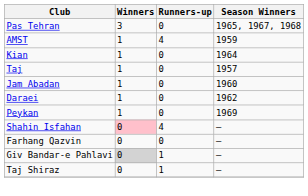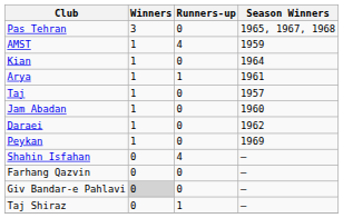 <table class="wikitable">
 <tr>
 <th>Club</th>
 <th>Winners</th>
 <th>Runners-up</th>
 <th>Season Winners</th>
 </tr>
 <tr>
 <td><a href='#'>Pas Tehran</a></td>
 <td>3</td>
 <td>0</td>
 <td>1965, 1967, 1968</td>
 </tr>
 <tr>
 <td><a href='#'>AMST</a></td>
 <td>1</td>
 <td>4</td>
 <td>1959</td>
 </tr>
 <tr>
 <td><a href='#'>Kian</a></td>
 <td>1</td>
 <td>0</td>
 <td>1964</td>
+</tr>
+<tr>
+<td><a href='#'>Arya</a></td>
+<td>1</td>
+<td>1</td>
+<td>1961</td>
 </tr>
 <tr>
 <td><a href='#'>Taj</a></td>
 <td>1</td>
 <td>0</td>
 <td>1957</td>
 </tr>
 <tr>
 <td><a href='#'>Jam Abadan</a></td>
 <td>1</td>
 <td>0</td>
 <td>1960</td>
 </tr>
 <tr>
 <td><a href='#'>Daraei</a></td>
 <td>1</td>
 <td>0</td>
 <td>1962</td>
 </tr>
 <tr>
 <td><a href='#'>Peykan</a></td>
 <td>1</td>
 <td>0</td>
 <td>1969</td>
 </tr>
 <tr>
 <td><a href='#'>Shahin Isfahan</a></td>
-<td style="background: pink;">0</td>
+<td>0</td>
 <td>4</td>
 <td>–</td>
 </tr>
 <tr>
 <td>Farhang Qazvin</td>
 <td>0</td>
 <td>0</td>
 <td>–</td>
 </tr>
 <tr>
 <td>Giv Bandar-e Pahlavi</td>
 <td style="background: lightgrey;">0</td>
-<td>1</td>
+<td>0</td>
 <td>–</td>
 </tr>
 <tr>
 <td>Taj Shiraz</td>
 <td>0</td>
 <td>1</td>
 <td>–</td>
 </tr>
 <tr>
 </tr>
 </table>
